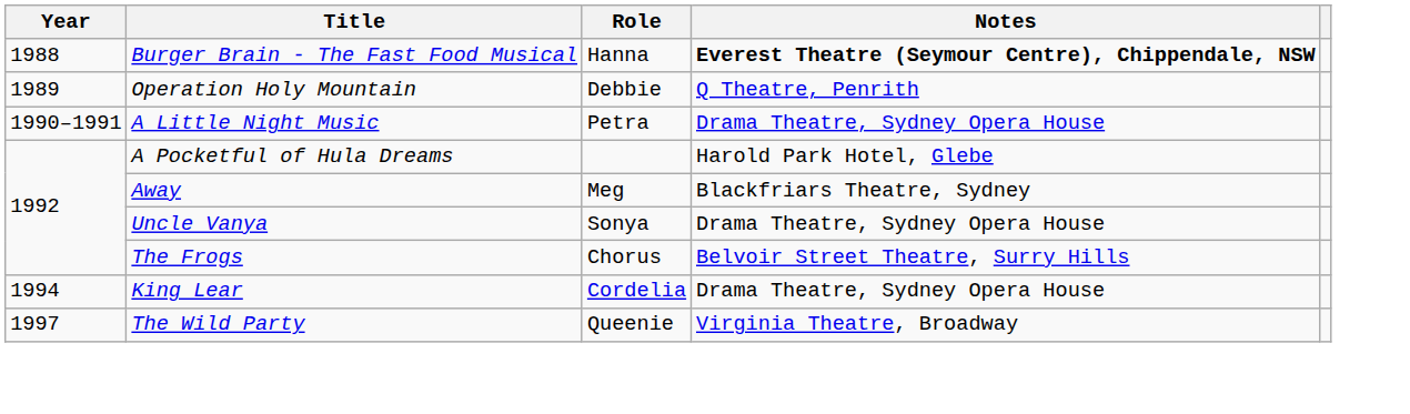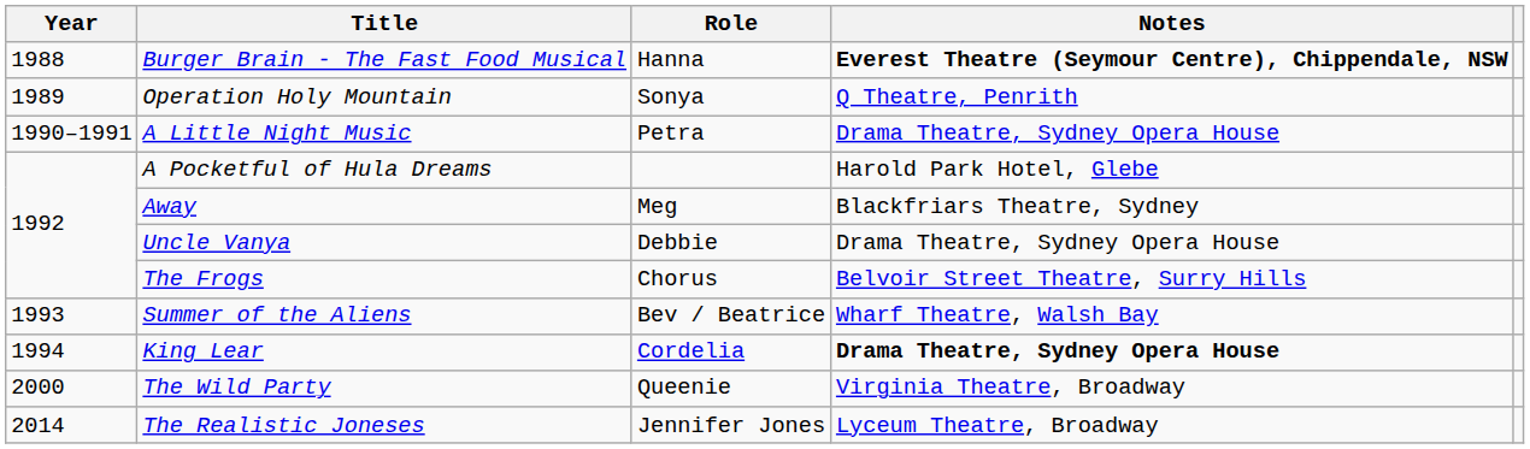 <table class="wikitable plainrowheaders sortable">
 <tr>
 <th scope="col">Year</th>
 <th scope="col">Title</th>
 <th scope="col">Role</th>
 <th scope="col" class="unsortable">Notes</th>
 <th scope="col" class="unsortable"></th>
 </tr>
 <tr>
 <td>1988</td>
 <td scope="row"><em><a href='#'>Burger Brain - The Fast Food Musical</a></em></td>
 <td>Hanna</td>
 <td><strong>Everest Theatre (Seymour Centre), Chippendale, NSW</strong></td>
 <td align="center"></td>
 </tr>
 <tr>
 <td>1989</td>
 <td scope="row"><em>Operation Holy Mountain</em></td>
-<td>Debbie</td>
+<td>Sonya</td>
 <td><a href='#'>Q Theatre, Penrith</a></td>
 <td align="center"></td>
 </tr>
 <tr>
 <td>1990–1991</td>
 <td scope="row"><em><a href='#'>A Little Night Music</a></em></td>
 <td>Petra</td>
 <td><a href='#'>Drama Theatre, Sydney Opera House</a></td>
 <td align="center"></td>
 </tr>
 <tr>
 <td rowspan="4">1992</td>
 <td scope="row"><em>A Pocketful of Hula Dreams</em></td>
 <td></td>
 <td>Harold Park Hotel, <a href='#'>Glebe</a></td>
 <td align="center"></td>
 </tr>
 <tr>
 <td scope="row"><em><a href='#'>Away</a></em></td>
 <td>Meg</td>
 <td>Blackfriars Theatre, Sydney</td>
 <td align="center"></td>
 </tr>
 <tr>
 <td scope="row"><em><a href='#'>Uncle Vanya</a></em></td>
-<td>Sonya</td>
+<td>Debbie</td>
 <td>Drama Theatre, Sydney Opera House</td>
 <td align="center"></td>
 </tr>
 <tr>
 <td scope="row"><em><a href='#'>The Frogs</a></em></td>
 <td>Chorus</td>
 <td><a href='#'>Belvoir Street Theatre</a>, <a href='#'>Surry Hills</a></td>
 <td align="center"></td>
 </tr>
 <tr>
+<td>1993</td>
+<td scope="row"><em><a href='#'>Summer of the Aliens</a></em></td>
+<td>Bev / Beatrice</td>
+<td><a href='#'>Wharf Theatre</a>, <a href='#'>Walsh Bay</a></td>
+<td align="center"></td>
+</tr>
+<tr>
 <td>1994</td>
 <td scope="row"><em><a href='#'>King Lear</a></em></td>
 <td><a href='#'>Cordelia</a></td>
-<td>Drama Theatre, Sydney Opera House</td>
+<td><strong>Drama Theatre, Sydney Opera House</strong></td>
 <td align="center"></td>
 </tr>
 <tr>
-<td>1997</td>
+<td>2000</td>
 <td scope="row"><em><a href='#'>The Wild Party</a></em></td>
 <td>Queenie</td>
 <td><a href='#'>Virginia Theatre</a>, Broadway</td>
 <td align="center"></td>
 </tr>
+<tr>
+<td>2014</td>
+<td scope="row"><em><a href='#'>The Realistic Joneses</a></em></td>
+<td>Jennifer Jones</td>
+<td><a href='#'>Lyceum Theatre</a>, Broadway</td>
+<td align="center"></td>
+</tr>
 </table>
